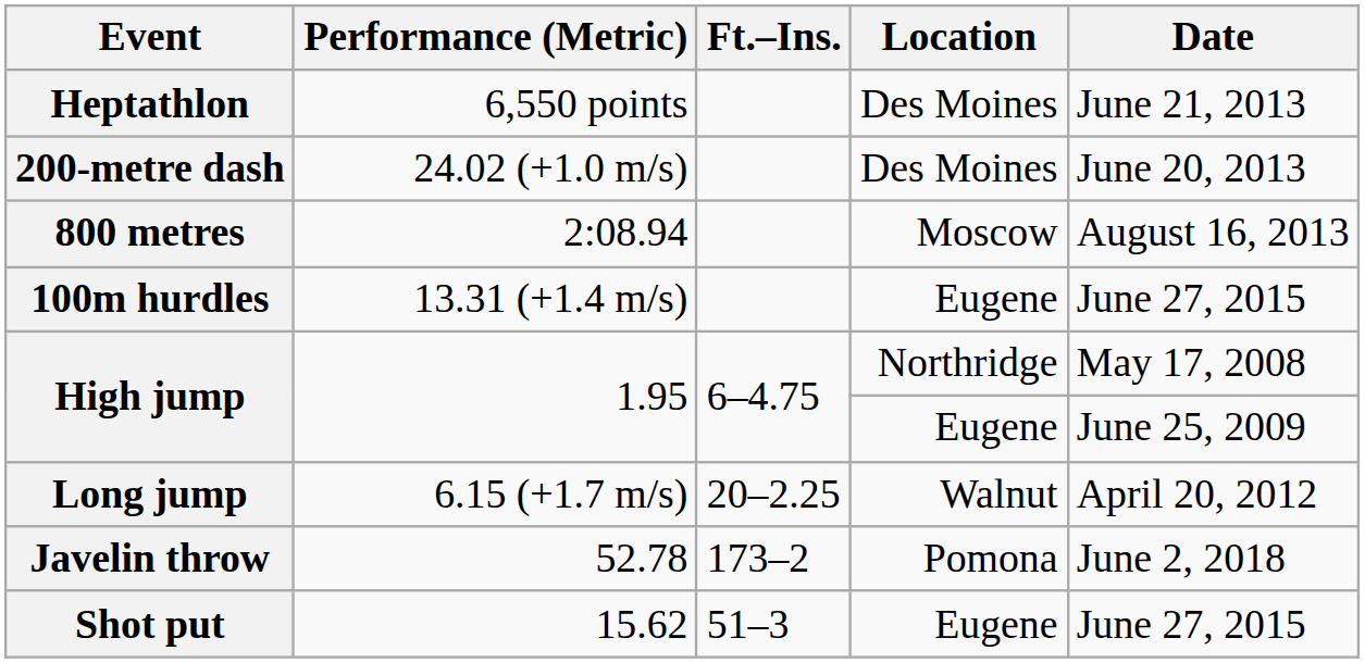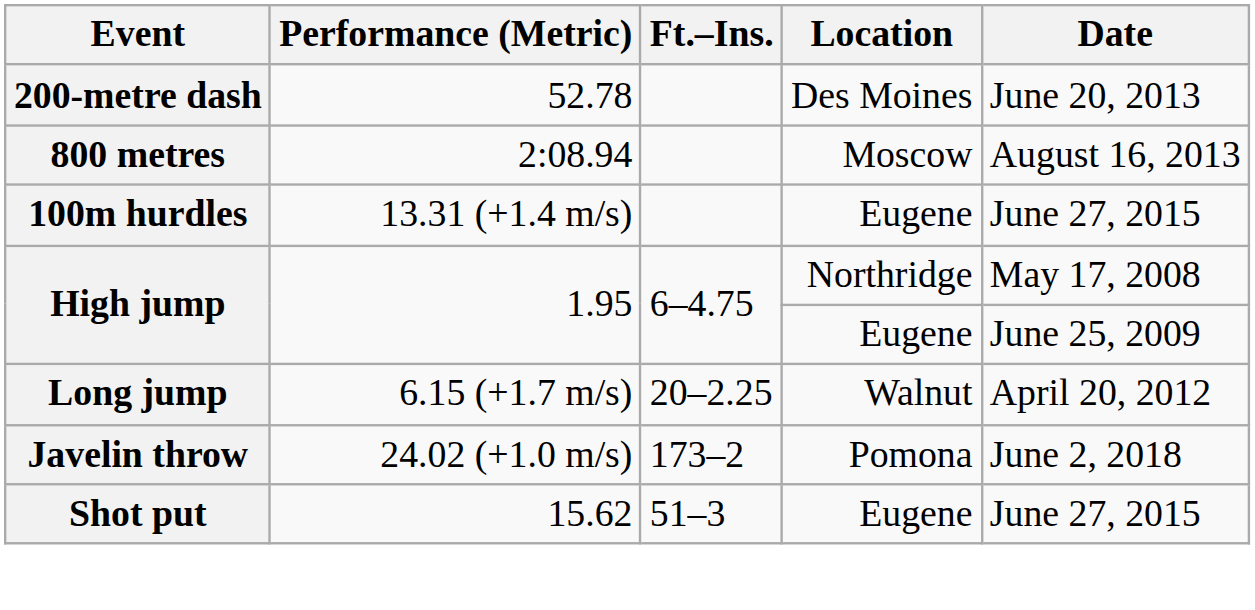 <table class="wikitable" |>
 <tr>
 <th>Event</th>
 <th>Performance (Metric)</th>
 <th>Ft.–Ins.</th>
 <th>Location</th>
 <th>Date</th>
 </tr>
 <tr>
-<th>Heptathlon</th>
-<td align="right">6,550 points</td>
-<td></td>
-<td align="right">Des Moines</td>
-<td>June 21, 2013</td>
-</tr>
-<tr>
 <th>200-metre dash</th>
-<td align="right">24.02 (+1.0 m/s)</td>
+<td align="right">52.78</td>
 <td></td>
 <td align="right">Des Moines</td>
 <td>June 20, 2013</td>
 </tr>
 <tr>
 <th>800 metres</th>
 <td align="right">2:08.94</td>
 <td></td>
 <td align="right">Moscow</td>
 <td>August 16, 2013</td>
 </tr>
 <tr>
 <th>100m hurdles</th>
 <td align="right">13.31 (+1.4 m/s)</td>
 <td></td>
 <td align="right">Eugene</td>
 <td>June 27, 2015</td>
 </tr>
 <tr>
 <th rowspan="2">High jump</th>
 <td rowspan="2" style="text-align:right;">1.95</td>
 <td rowspan="2">6–4.75</td>
 <td align="right">Northridge</td>
 <td>May 17, 2008</td>
 </tr>
 <tr>
 <td align=right>Eugene</td>
 <td>June 25, 2009</td>
 </tr>
 <tr>
 <th>Long jump</th>
 <td align="right">6.15 (+1.7 m/s)</td>
 <td>20–2.25</td>
 <td align="right">Walnut</td>
 <td>April 20, 2012</td>
 </tr>
 <tr>
 <th>Javelin throw</th>
-<td align="right">52.78</td>
+<td align="right">24.02 (+1.0 m/s)</td>
 <td>173–2</td>
 <td align="right">Pomona</td>
 <td>June 2, 2018</td>
 </tr>
 <tr>
 <th>Shot put</th>
 <td align="right">15.62</td>
 <td>51–3</td>
 <td align="right">Eugene</td>
 <td>June 27, 2015</td>
 </tr>
 </table>
